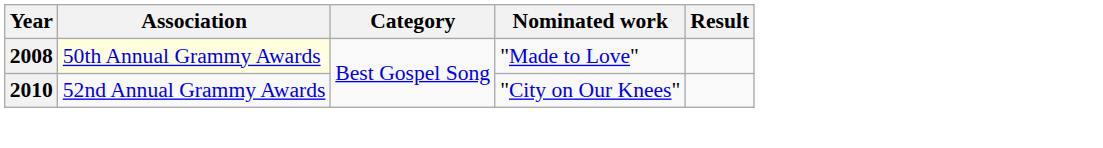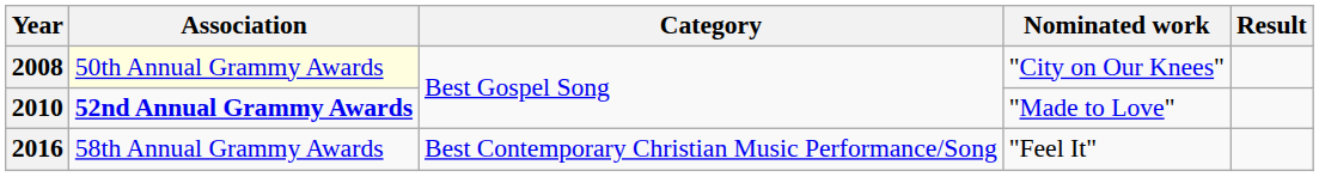 <table class="wikitable">
 <tr>
 <th>Year</th>
 <th>Association</th>
 <th>Category</th>
 <th>Nominated work</th>
 <th>Result</th>
 </tr>
 <tr>
 <th>2008</th>
 <td style="background: lightyellow;"><a href='#'>50th Annual Grammy Awards</a></td>
 <td rowspan="2"><a href='#'>Best Gospel Song</a></td>
+<td>"<a href='#'>City on Our Knees</a>"</td>
+<td></td>
+</tr>
+<tr>
+<th>2010</th>
+<td><strong><a href='#'>52nd Annual Grammy Awards</a></strong></td>
 <td>"<a href='#'>Made to Love</a>"</td>
 <td></td>
 </tr>
 <tr>
-<th>2010</th>
-<td><a href='#'>52nd Annual Grammy Awards</a></td>
-<td>"<a href='#'>City on Our Knees</a>"</td>
+<th>2016</th>
+<td><a href='#'>58th Annual Grammy Awards</a></td>
+<td><a href='#'>Best Contemporary Christian Music Performance/Song</a></td>
+<td>"Feel It"</td>
 <td></td>
 </tr>
 </table>
